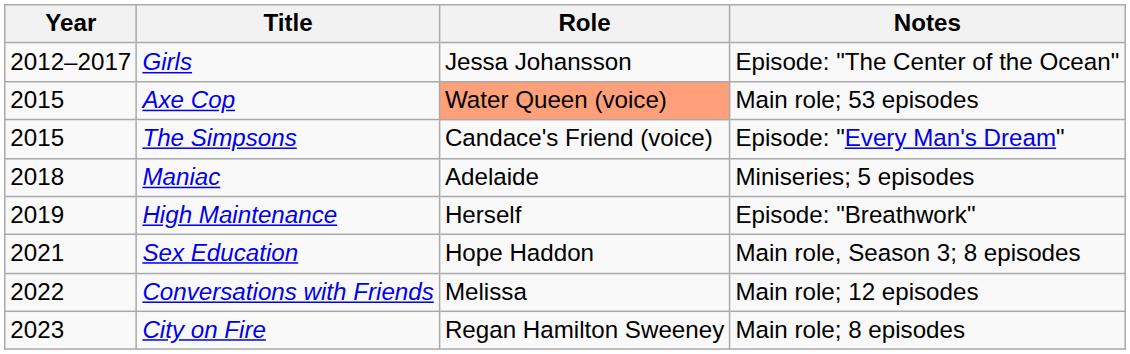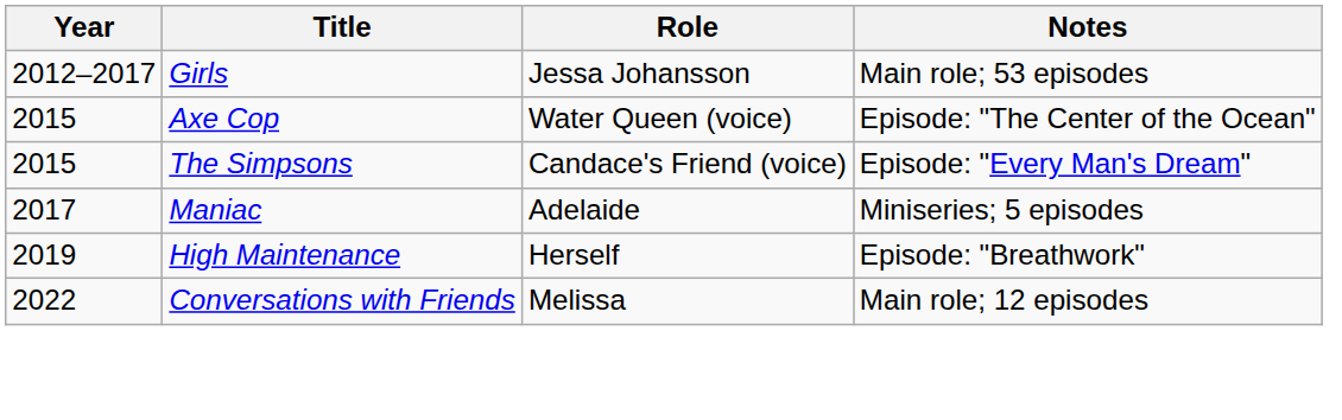 <table class="wikitable sortable">
 <tr>
 <th>Year</th>
 <th>Title</th>
 <th>Role</th>
 <th class="unsortable">Notes</th>
 </tr>
 <tr>
 <td>2012–2017</td>
 <td><em><a href='#'>Girls</a></em></td>
 <td>Jessa Johansson</td>
-<td>Episode: "The Center of the Ocean"</td>
+<td>Main role; 53 episodes</td>
 </tr>
 <tr>
 <td>2015</td>
 <td><em><a href='#'>Axe Cop</a></em></td>
-<td style="background: lightsalmon;">Water Queen (voice)</td>
-<td>Main role; 53 episodes</td>
+<td>Water Queen (voice)</td>
+<td>Episode: "The Center of the Ocean"</td>
 </tr>
 <tr>
 <td>2015</td>
 <td><em><a href='#'>The Simpsons</a></em></td>
 <td>Candace's Friend (voice)</td>
 <td>Episode: "<a href='#'>Every Man's Dream</a>"</td>
 </tr>
 <tr>
-<td>2018</td>
+<td>2017</td>
 <td><em><a href='#'>Maniac</a></em></td>
 <td>Adelaide</td>
 <td>Miniseries; 5 episodes</td>
 </tr>
 <tr>
 <td>2019</td>
 <td><em><a href='#'>High Maintenance</a></em></td>
 <td>Herself</td>
 <td>Episode: "Breathwork"</td>
 </tr>
 <tr>
-<td>2021</td>
-<td><em><a href='#'>Sex Education</a></em></td>
-<td>Hope Haddon</td>
-<td>Main role, Season 3; 8 episodes</td>
-</tr>
-<tr>
 <td>2022</td>
 <td><em><a href='#'>Conversations with Friends</a></em></td>
 <td>Melissa</td>
 <td>Main role; 12 episodes</td>
 </tr>
-<tr>
-<td>2023</td>
-<td><em><a href='#'>City on Fire</a></em></td>
-<td>Regan Hamilton Sweeney</td>
-<td>Main role; 8 episodes</td>
-</tr>
 </table>
